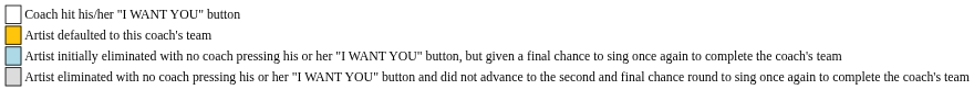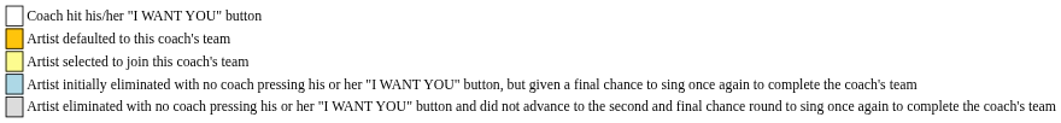 <table class="toccolours" style="font-size: 90%; white-space: nowrap;">
 <tr>
 <td style="background-color:white; border: 1px solid black;"> <strong></strong> </td>
 <td>Coach hit his/her "I WANT YOU" button</td>
 </tr>
 <tr>
 <td style="background-color:#FFC40C; border: 1px solid black">    </td>
 <td>Artist defaulted to this coach's team</td>
 </tr>
 <tr>
+<td style="background-color:#fdfc8f; border: 1px solid black;">    </td>
+<td style="padding-right: 8px">Artist selected to join this coach's team</td>
+</tr>
+<tr>
 <td style="background-color:lightblue; border: 1px solid black">    </td>
 <td>Artist initially eliminated with no coach pressing his or her "I WANT YOU" button, but given a final chance to sing once again to complete the coach's team</td>
 </tr>
 <tr>
 <td style="background-color:#DCDCDC; border: 1px solid black">    </td>
 <td>Artist eliminated with no coach pressing his or her "I WANT YOU" button and did not advance to the second and final chance round to sing once again to complete the coach's team</td>
 </tr>
 </table>
